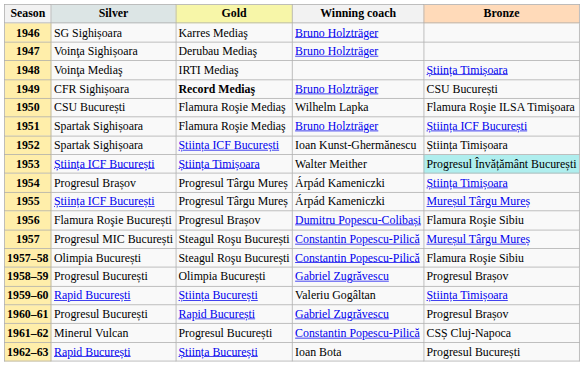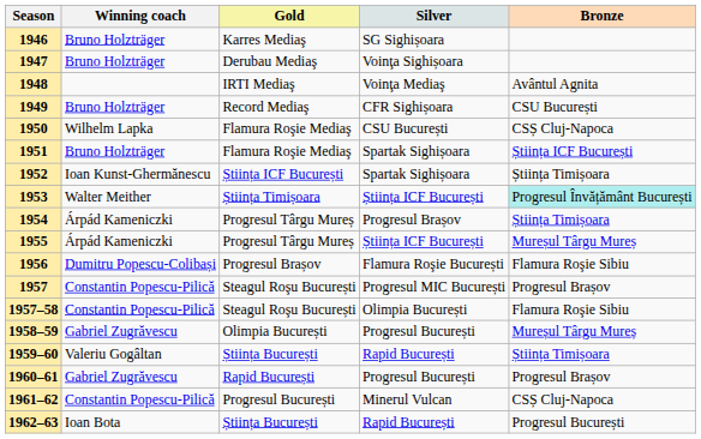 <table class="wikitable sortable plainrowheaders">
 <tr bgcolor="#efefef" align=left>
 <th>Season</th>
+<th scope="col">Winning coach</th>
+<th scope="col" style="background-color: #F7F6A8;"> Gold</th>
 <th scope="col" style="background-color: #DCE5E5;"> Silver</th>
-<th scope="col" style="background-color: #F7F6A8;"> Gold</th>
-<th scope="col">Winning coach</th>
 <th scope="col" style="background-color: #FFDAB9;"> Bronze</th>
 </tr>
 <tr>
 <th scope=row style="background-color: #FFEEAA">1946</th>
+<td><a href='#'>Bruno Holzträger</a></td>
+<td>Karres Mediaş</td>
 <td>SG Sighișoara</td>
-<td>Karres Mediaş</td>
-<td><a href='#'>Bruno Holzträger</a></td>
 <td></td>
 </tr>
 <tr>
 <th scope=row style="background-color: #FFEEAA">1947</th>
+<td><a href='#'>Bruno Holzträger</a></td>
+<td>Derubau Mediaş</td>
 <td>Voinţa Sighișoara</td>
-<td>Derubau Mediaş</td>
-<td><a href='#'>Bruno Holzträger</a></td>
 <td></td>
 </tr>
 <tr>
 <th scope=row style="background-color: #FFEEAA">1948</th>
+<td></td>
+<td>IRTI Mediaş</td>
 <td>Voinţa Mediaş</td>
-<td>IRTI Mediaş</td>
-<td></td>
-<td><a href='#'>Știința Timișoara</a></td>
+<td>Avântul Agnita</td>
 </tr>
 <tr>
 <th scope=row style="background-color: #FFEEAA">1949</th>
+<td><a href='#'>Bruno Holzträger</a></td>
+<td>Record Mediaş</td>
 <td>CFR Sighișoara</td>
-<td><strong>Record Mediaş</strong></td>
-<td><a href='#'>Bruno Holzträger</a></td>
 <td>CSU București</td>
 </tr>
 <tr>
 <th scope=row style="background-color: #FFEEAA">1950</th>
+<td>Wilhelm Lapka</td>
+<td>Flamura Roşie Mediaş</td>
 <td>CSU București</td>
-<td>Flamura Roşie Mediaş</td>
-<td>Wilhelm Lapka</td>
-<td>Flamura Roşie ILSA Timişoara</td>
+<td>CSȘ Cluj-Napoca</td>
 </tr>
 <tr>
 <th scope=row style="background-color: #FFEEAA">1951</th>
+<td><a href='#'>Bruno Holzträger</a></td>
+<td>Flamura Roşie Mediaş</td>
 <td>Spartak Sighișoara</td>
-<td>Flamura Roşie Mediaş</td>
-<td><a href='#'>Bruno Holzträger</a></td>
 <td><a href='#'>Știința ICF București</a></td>
 </tr>
 <tr>
 <th scope=row style="background-color: #FFEEAA">1952</th>
+<td>Ioan Kunst-Ghermănescu</td>
+<td><a href='#'>Știința ICF București</a></td>
 <td>Spartak Sighișoara</td>
-<td><a href='#'>Știința ICF București</a></td>
-<td>Ioan Kunst-Ghermănescu</td>
 <td>Știința Timișoara</td>
 </tr>
 <tr>
 <th scope=row style="background-color: #FFEEAA">1953</th>
+<td>Walter Meither</td>
+<td><a href='#'>Știința Timișoara</a></td>
 <td><a href='#'>Știința ICF București</a></td>
-<td><a href='#'>Știința Timișoara</a></td>
-<td>Walter Meither</td>
 <td style="background: paleturquoise;">Progresul Învățământ București</td>
 </tr>
 <tr>
 <th scope=row style="background-color: #FFEEAA">1954</th>
+<td>Árpád Kameniczki</td>
+<td>Progresul Târgu Mureș</td>
 <td>Progresul Brașov</td>
-<td>Progresul Târgu Mureș</td>
-<td>Árpád Kameniczki</td>
 <td><a href='#'>Știința Timișoara</a></td>
 </tr>
 <tr>
 <th scope=row style="background-color: #FFEEAA">1955</th>
+<td>Árpád Kameniczki</td>
+<td>Progresul Târgu Mureș</td>
 <td><a href='#'>Știința ICF București</a></td>
-<td>Progresul Târgu Mureș</td>
-<td>Árpád Kameniczki</td>
 <td><a href='#'>Mureșul Târgu Mureș</a></td>
 </tr>
 <tr>
 <th scope=row style="background-color: #FFEEAA">1956</th>
+<td><a href='#'>Dumitru Popescu-Colibași</a></td>
+<td>Progresul Brașov</td>
 <td>Flamura Roşie București</td>
-<td>Progresul Brașov</td>
-<td><a href='#'>Dumitru Popescu-Colibași</a></td>
 <td>Flamura Roşie Sibiu</td>
 </tr>
 <tr>
 <th scope=row style="background-color: #FFEEAA">1957</th>
+<td><a href='#'>Constantin Popescu-Pilică</a></td>
+<td>Steagul Roşu București</td>
 <td>Progresul MIC București</td>
-<td>Steagul Roşu București</td>
-<td><a href='#'>Constantin Popescu-Pilică</a></td>
-<td><a href='#'>Mureșul Târgu Mureș</a></td>
+<td>Progresul Brașov</td>
 </tr>
 <tr>
 <th scope=row style="background-color: #FFEEAA">1957–58</th>
+<td><a href='#'>Constantin Popescu-Pilică</a></td>
+<td>Steagul Roşu București</td>
 <td>Olimpia București</td>
-<td>Steagul Roşu București</td>
-<td><a href='#'>Constantin Popescu-Pilică</a></td>
 <td>Flamura Roşie Sibiu</td>
 </tr>
 <tr>
 <th scope=row style="background-color: #FFEEAA">1958–59</th>
+<td><a href='#'>Gabriel Zugrăvescu</a></td>
+<td>Olimpia București</td>
 <td>Progresul București</td>
-<td>Olimpia București</td>
-<td><a href='#'>Gabriel Zugrăvescu</a></td>
-<td>Progresul Brașov</td>
+<td><a href='#'>Mureșul Târgu Mureș</a></td>
 </tr>
 <tr>
 <th scope=row style="background-color: #FFEEAA">1959–60</th>
+<td>Valeriu Gogâltan</td>
+<td><a href='#'>Știința București</a></td>
 <td><a href='#'>Rapid București</a></td>
-<td><a href='#'>Știința București</a></td>
-<td>Valeriu Gogâltan</td>
 <td><a href='#'>Știința Timișoara</a></td>
 </tr>
 <tr>
 <th scope=row style="background-color: #FFEEAA">1960–61</th>
+<td><a href='#'>Gabriel Zugrăvescu</a></td>
+<td><a href='#'>Rapid București</a></td>
 <td>Progresul București</td>
-<td><a href='#'>Rapid București</a></td>
-<td><a href='#'>Gabriel Zugrăvescu</a></td>
 <td>Progresul Brașov</td>
 </tr>
 <tr>
 <th scope=row style="background-color: #FFEEAA">1961–62</th>
+<td><a href='#'>Constantin Popescu-Pilică</a></td>
+<td>Progresul București</td>
 <td>Minerul Vulcan</td>
-<td>Progresul București</td>
-<td><a href='#'>Constantin Popescu-Pilică</a></td>
 <td>CSȘ Cluj-Napoca</td>
 </tr>
 <tr>
 <th scope=row style="background-color: #FFEEAA">1962–63</th>
+<td>Ioan Bota</td>
+<td><a href='#'>Știința București</a></td>
 <td><a href='#'>Rapid București</a></td>
-<td><a href='#'>Știința București</a></td>
-<td>Ioan Bota</td>
 <td>Progresul București</td>
 </tr>
 </table>
